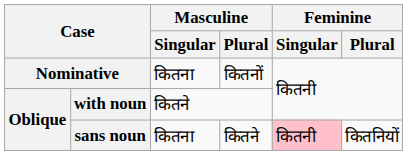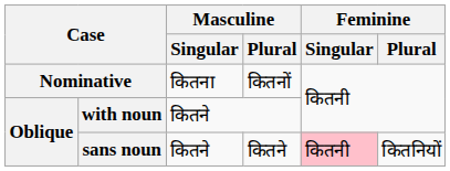 <table class="wikitable">
 <tr>
 <th colspan="2" rowspan="2">Case</th>
 <th colspan="2">Masculine</th>
 <th colspan="2">Feminine</th>
 </tr>
 <tr>
 <th>Singular</th>
 <th>Plural</th>
 <th>Singular</th>
 <th>Plural</th>
 </tr>
 <tr>
 <th colspan="2">Nominative</th>
 <td>कितना<br></td>
 <td>कितनों<br></td>
 <td colspan="2" rowspan="2">कितनी<br></td>
 </tr>
 <tr>
 <th rowspan="2">Oblique</th>
 <th>with noun</th>
 <td colspan="2">कितने<br></td>
 </tr>
 <tr>
 <th>sans noun</th>
-<td>कितना<br></td>
+<td>कितने<br></td>
 <td>कितने<br></td>
 <td style="background: pink;">कितनी<br></td>
 <td>कितनियों<br></td>
 </tr>
 </table>
